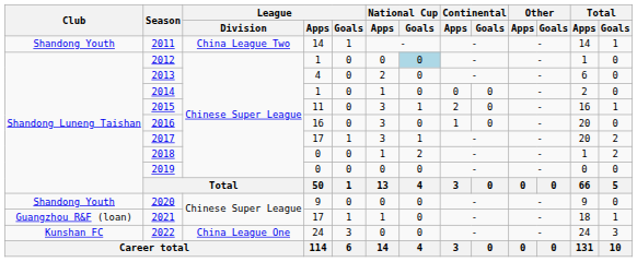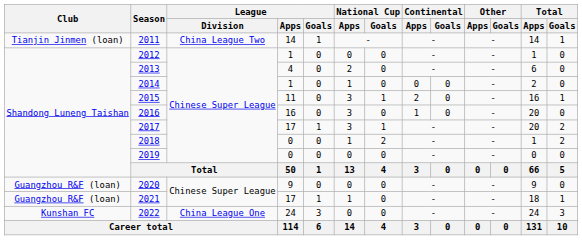 <table class="wikitable" style="text-align: center">
 <tr>
 <th rowspan="2">Club</th>
 <th rowspan="2">Season</th>
 <th colspan="3">League</th>
 <th colspan="2">National Cup</th>
 <th colspan="2">Continental</th>
 <th colspan="2">Other</th>
 <th colspan="2">Total</th>
 </tr>
 <tr>
 <th>Division</th>
 <th>Apps</th>
 <th>Goals</th>
 <th>Apps</th>
 <th>Goals</th>
 <th>Apps</th>
 <th>Goals</th>
 <th>Apps</th>
 <th>Goals</th>
 <th>Apps</th>
 <th>Goals</th>
 </tr>
 <tr>
-<td><a href='#'>Shandong Youth</a></td>
+<td><a href='#'>Tianjin Jinmen</a> (loan)</td>
 <td><a href='#'>2011</a></td>
 <td><a href='#'>China League Two</a></td>
 <td>14</td>
 <td>1</td>
 <td colspan="2">-</td>
 <td colspan="2">-</td>
 <td colspan="2">-</td>
 <td>14</td>
 <td>1</td>
 </tr>
 <tr>
 <td rowspan="9"><a href='#'>Shandong Luneng Taishan</a></td>
 <td><a href='#'>2012</a></td>
 <td rowspan="8"><a href='#'>Chinese Super League</a></td>
 <td>1</td>
 <td>0</td>
 <td>0</td>
-<td style="background: lightblue;">0</td>
+<td>0</td>
 <td colspan="2">-</td>
 <td colspan="2">-</td>
 <td>1</td>
 <td>0</td>
 </tr>
 <tr>
 <td><a href='#'>2013</a></td>
 <td>4</td>
 <td>0</td>
 <td>2</td>
 <td>0</td>
 <td colspan="2">-</td>
 <td colspan="2">-</td>
 <td>6</td>
 <td>0</td>
 </tr>
 <tr>
 <td><a href='#'>2014</a></td>
 <td>1</td>
 <td>0</td>
 <td>1</td>
 <td>0</td>
 <td>0</td>
 <td>0</td>
 <td colspan="2">-</td>
 <td>2</td>
 <td>0</td>
 </tr>
 <tr>
 <td><a href='#'>2015</a></td>
 <td>11</td>
 <td>0</td>
 <td>3</td>
 <td>1</td>
 <td>2</td>
 <td>0</td>
 <td colspan="2">-</td>
 <td>16</td>
 <td>1</td>
 </tr>
 <tr>
 <td><a href='#'>2016</a></td>
 <td>16</td>
 <td>0</td>
 <td>3</td>
 <td>0</td>
 <td>1</td>
 <td>0</td>
 <td colspan="2">-</td>
 <td>20</td>
 <td>0</td>
 </tr>
 <tr>
 <td><a href='#'>2017</a></td>
 <td>17</td>
 <td>1</td>
 <td>3</td>
 <td>1</td>
 <td colspan="2">-</td>
 <td colspan="2">-</td>
 <td>20</td>
 <td>2</td>
 </tr>
 <tr>
 <td><a href='#'>2018</a></td>
 <td>0</td>
 <td>0</td>
 <td>1</td>
 <td>2</td>
 <td colspan="2">-</td>
 <td colspan="2">-</td>
 <td>1</td>
 <td>2</td>
 </tr>
 <tr>
 <td><a href='#'>2019</a></td>
 <td>0</td>
 <td>0</td>
 <td>0</td>
 <td>0</td>
 <td colspan="2">-</td>
 <td colspan="2">-</td>
 <td>0</td>
 <td>0</td>
 </tr>
 <tr>
 <th colspan="2"><strong>Total</strong></th>
 <th>50</th>
 <th>1</th>
 <th>13</th>
 <th>4</th>
 <th>3</th>
 <th>0</th>
 <th>0</th>
 <th>0</th>
 <th>66</th>
 <th>5</th>
 </tr>
 <tr>
-<td><a href='#'>Shandong Youth</a></td>
+<td><a href='#'>Guangzhou R&F</a> (loan)</td>
 <td><a href='#'>2020</a></td>
 <td rowspan=2>Chinese Super League</td>
 <td>9</td>
 <td>0</td>
 <td>0</td>
 <td>0</td>
 <td colspan="2">-</td>
 <td colspan="2">-</td>
 <td>9</td>
 <td>0</td>
 </tr>
 <tr>
 <td><a href='#'>Guangzhou R&F</a> (loan)</td>
 <td><a href='#'>2021</a></td>
 <td>17</td>
 <td>1</td>
 <td>1</td>
 <td>0</td>
 <td colspan="2">-</td>
 <td colspan="2">-</td>
 <td>18</td>
 <td>1</td>
 </tr>
 <tr>
 <td><a href='#'>Kunshan FC</a></td>
 <td><a href='#'>2022</a></td>
 <td><a href='#'>China League One</a></td>
 <td>24</td>
 <td>3</td>
 <td>0</td>
 <td>0</td>
 <td colspan="2">-</td>
 <td colspan="2">-</td>
 <td>24</td>
 <td>3</td>
 </tr>
 <tr>
 <th colspan=3>Career total</th>
 <th>114</th>
 <th>6</th>
 <th>14</th>
 <th>4</th>
 <th>3</th>
 <th>0</th>
 <th>0</th>
 <th>0</th>
 <th>131</th>
 <th>10</th>
 </tr>
 </table>
